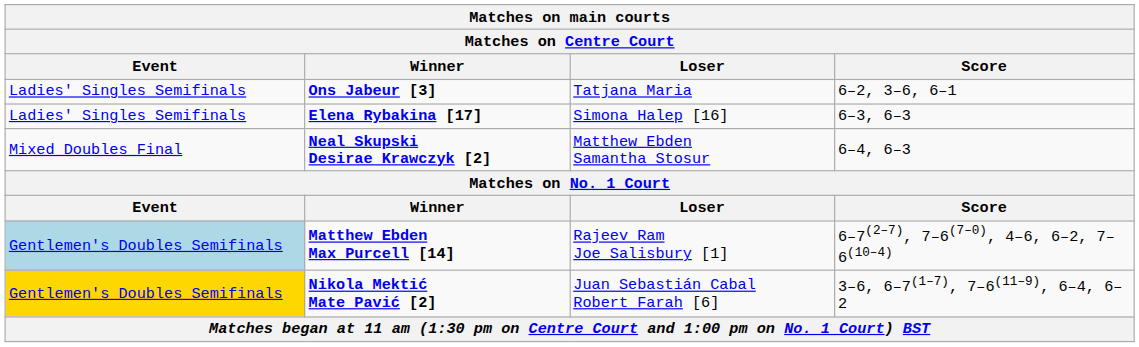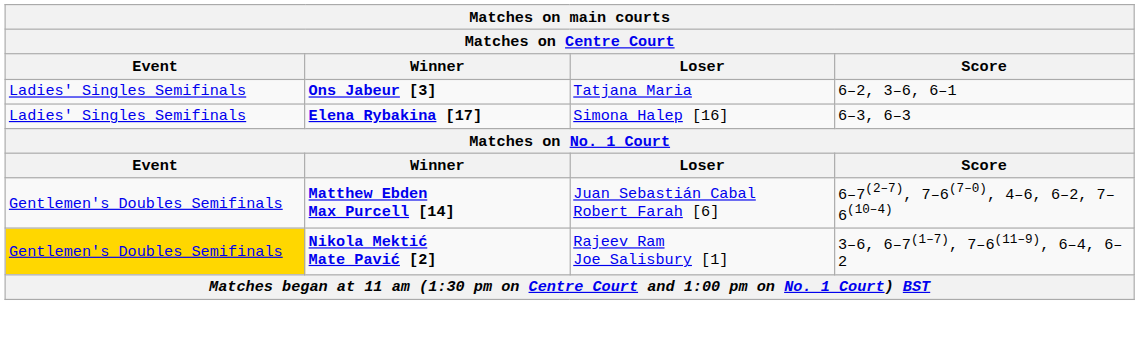 <table class="wikitable collapsible uncollapsed" style="margin:auto;">
 <tr>
 <th colspan="4" style="white-space:nowrap;">Matches on main courts</th>
 </tr>
 <tr>
 <th colspan="4">Matches on <a href='#'>Centre Court</a></th>
 </tr>
 <tr>
 <th width="250">Event</th>
 <th width="220">Winner</th>
 <th width="220">Loser</th>
 <th width="250">Score</th>
 </tr>
 <tr>
 <td><a href='#'>Ladies' Singles Semifinals</a></td>
 <td><strong> <a href='#'>Ons Jabeur</a> [3]</strong></td>
 <td> <a href='#'>Tatjana Maria</a></td>
 <td>6–2, 3–6, 6–1</td>
 </tr>
 <tr>
 <td><a href='#'>Ladies' Singles Semifinals</a></td>
 <td><strong> <a href='#'>Elena Rybakina</a> [17]</strong></td>
 <td> <a href='#'>Simona Halep</a> [16]</td>
 <td>6–3, 6–3</td>
 </tr>
 <tr>
-<td><a href='#'>Mixed Doubles Final</a></td>
-<td><strong> <a href='#'>Neal Skupski</a> <br>  <a href='#'>Desirae Krawczyk</a> [2]</strong></td>
-<td> <a href='#'>Matthew Ebden</a> <br>  <a href='#'>Samantha Stosur</a></td>
-<td>6–4, 6–3</td>
-</tr>
-<tr>
 <th colspan="4">Matches on <a href='#'>No. 1 Court</a></th>
 </tr>
 <tr>
 <th width="220">Event</th>
 <th width="220">Winner</th>
 <th width="220">Loser</th>
 <th width="250">Score</th>
 </tr>
 <tr>
-<td style="background: lightblue;"><a href='#'>Gentlemen's Doubles Semifinals</a></td>
+<td><a href='#'>Gentlemen's Doubles Semifinals</a></td>
 <td><strong> <a href='#'>Matthew Ebden</a> <br>  <a href='#'>Max Purcell</a> [14]</strong></td>
-<td> <a href='#'>Rajeev Ram</a> <br>  <a href='#'>Joe Salisbury</a> [1]</td>
+<td> <a href='#'>Juan Sebastián Cabal</a> <br>  <a href='#'>Robert Farah</a> [6]</td>
 <td>6–7<sup>(2–7)</sup>, 7–6<sup>(7–0)</sup>, 4–6, 6–2, 7–6<sup>(10–4)</sup></td>
 </tr>
 <tr>
 <td style="background: gold;"><a href='#'>Gentlemen's Doubles Semifinals</a></td>
 <td><strong> <a href='#'>Nikola Mektić</a> <br>  <a href='#'>Mate Pavić</a> [2]</strong></td>
-<td> <a href='#'>Juan Sebastián Cabal</a> <br>  <a href='#'>Robert Farah</a> [6]</td>
+<td> <a href='#'>Rajeev Ram</a> <br>  <a href='#'>Joe Salisbury</a> [1]</td>
 <td>3–6, 6–7<sup>(1–7)</sup>, 7–6<sup>(11–9)</sup>, 6–4, 6–2</td>
 </tr>
 <tr>
 <th colspan=4><em>Matches began at 11 am (1:30 pm on <a href='#'>Centre Court</a> and 1:00 pm on <a href='#'>No. 1 Court</a>) <a href='#'>BST</a></em></th>
 </tr>
 </table>
